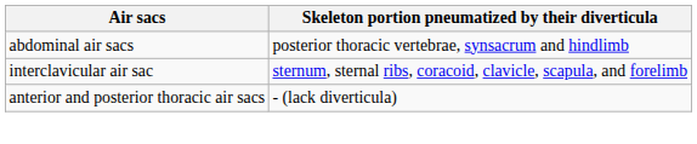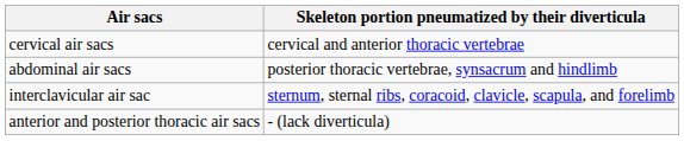 <table class="wikitable">
 <tr>
 <th>Air sacs</th>
 <th>Skeleton portion pneumatized by their diverticula</th>
+</tr>
+<tr>
+<td>cervical air sacs</td>
+<td>cervical and anterior <a href='#'>thoracic vertebrae</a></td>
 </tr>
 <tr>
 <td>abdominal air sacs</td>
 <td>posterior thoracic vertebrae, <a href='#'>synsacrum</a> and <a href='#'>hindlimb</a></td>
 </tr>
 <tr>
 <td>interclavicular air sac</td>
 <td><a href='#'>sternum</a>, sternal <a href='#'>ribs</a>, <a href='#'>coracoid</a>, <a href='#'>clavicle</a>, <a href='#'>scapula</a>, and <a href='#'>forelimb</a></td>
 </tr>
 <tr>
 <td>anterior and posterior thoracic air sacs</td>
 <td>- (lack diverticula)</td>
 </tr>
 </table>
